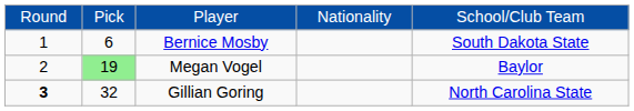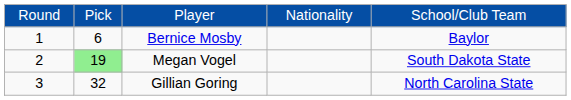 <table class="wikitable" width="50%">
 <tr align="center" style="background:#054ea4; color:white;">
 <td>Round</td>
 <td>Pick</td>
 <td>Player</td>
 <td>Nationality</td>
 <td>School/Club Team</td>
 </tr>
 <tr align="center">
 <td>1</td>
 <td>6</td>
 <td><a href='#'>Bernice Mosby</a></td>
 <td></td>
-<td><a href='#'>South Dakota State</a></td>
+<td><a href='#'>Baylor</a></td>
 </tr>
 <tr align="center">
 <td>2</td>
 <td style="background: lightgreen;">19</td>
 <td>Megan Vogel</td>
 <td></td>
-<td><a href='#'>Baylor</a></td>
+<td><a href='#'>South Dakota State</a></td>
 </tr>
 <tr align="center">
-<td><strong>3</strong></td>
+<td>3</td>
 <td>32</td>
 <td>Gillian Goring</td>
 <td></td>
 <td><a href='#'>North Carolina State</a></td>
 </tr>
 </table>
